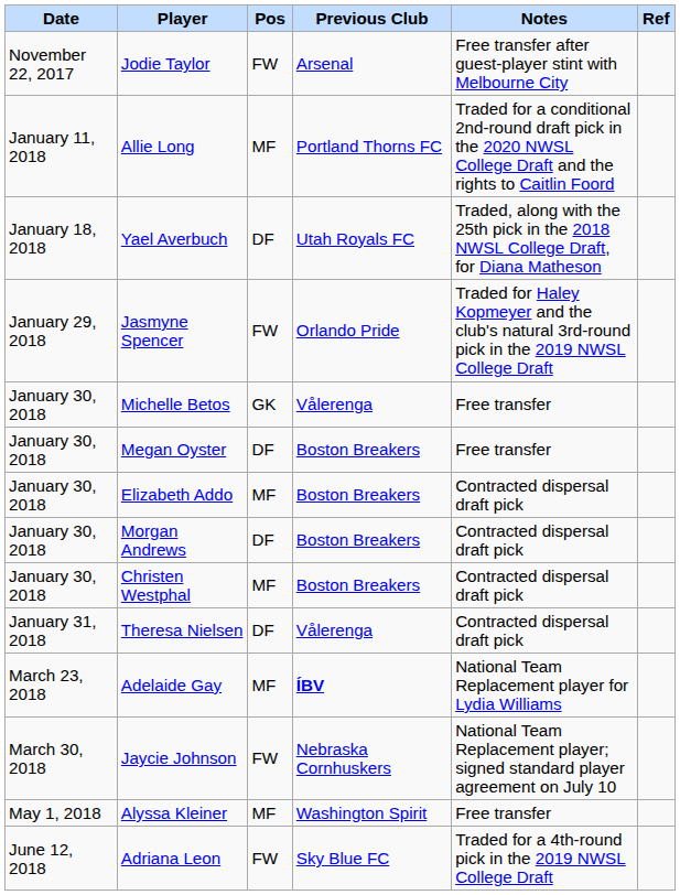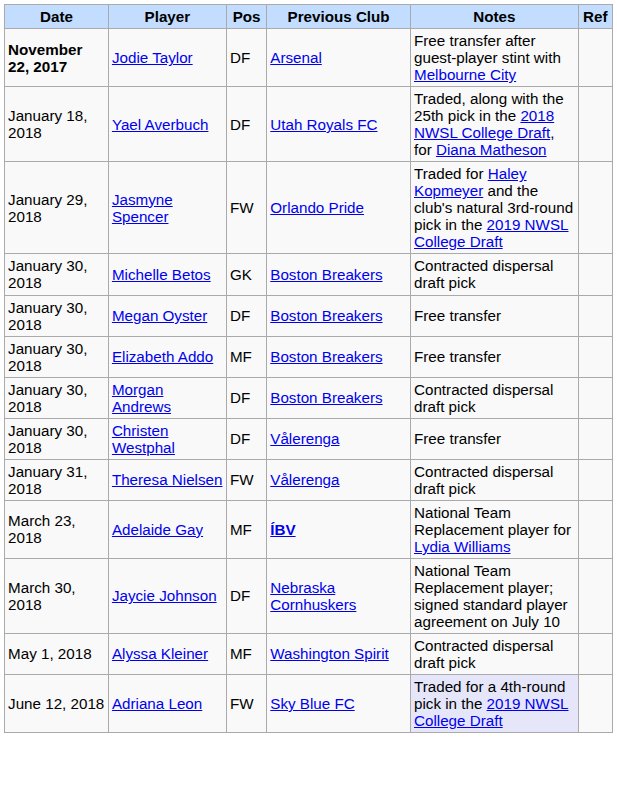 <table class="wikitable" style="text-align:left; font-size:95%;">
 <tr>
 <th style="background:#c2ddff; width:125px;">Date</th>
 <th style="background:#c2ddff; width:170px;">Player</th>
 <th style="background:#c2ddff; width:40px;">Pos</th>
 <th style="background:#c2ddff; width:200px;">Previous Club</th>
 <th style="background:#c2ddff; width:250px;">Notes</th>
 <th style="background:#c2ddff; width:30px;">Ref</th>
 </tr>
 <tr>
-<td>November 22, 2017</td>
+<td><strong>November 22, 2017</strong></td>
 <td> <a href='#'>Jodie Taylor</a></td>
-<td>FW</td>
+<td>DF</td>
 <td> <a href='#'>Arsenal</a></td>
 <td>Free transfer after guest-player stint with <a href='#'>Melbourne City</a></td>
-<td></td>
-</tr>
-<tr>
-<td>January 11, 2018</td>
-<td> <a href='#'>Allie Long</a></td>
-<td>MF</td>
-<td> <a href='#'>Portland Thorns FC</a></td>
-<td>Traded for a conditional 2nd-round draft pick in the <a href='#'>2020 NWSL College Draft</a> and the rights to <a href='#'>Caitlin Foord</a></td>
 <td></td>
 </tr>
 <tr>
 <td>January 18, 2018</td>
 <td> <a href='#'>Yael Averbuch</a></td>
 <td>DF</td>
 <td> <a href='#'>Utah Royals FC</a></td>
 <td>Traded, along with the 25th pick in the <a href='#'>2018 NWSL College Draft</a>, for <a href='#'>Diana Matheson</a></td>
 <td></td>
 </tr>
 <tr>
 <td>January 29, 2018</td>
 <td> <a href='#'>Jasmyne Spencer</a></td>
 <td>FW</td>
 <td> <a href='#'>Orlando Pride</a></td>
 <td>Traded for <a href='#'>Haley Kopmeyer</a> and the club's natural 3rd-round pick in the <a href='#'>2019 NWSL College Draft</a></td>
 <td></td>
 </tr>
 <tr>
 <td>January 30, 2018</td>
 <td> <a href='#'>Michelle Betos</a></td>
 <td>GK</td>
-<td> <a href='#'>Vålerenga</a></td>
-<td>Free transfer</td>
+<td> <a href='#'>Boston Breakers</a></td>
+<td>Contracted dispersal draft pick</td>
 <td></td>
 </tr>
 <tr>
 <td>January 30, 2018</td>
 <td> <a href='#'>Megan Oyster</a></td>
 <td>DF</td>
 <td> <a href='#'>Boston Breakers</a></td>
 <td>Free transfer</td>
 <td></td>
 </tr>
 <tr>
 <td>January 30, 2018</td>
 <td> <a href='#'>Elizabeth Addo</a></td>
 <td>MF</td>
 <td> <a href='#'>Boston Breakers</a></td>
-<td>Contracted dispersal draft pick</td>
+<td>Free transfer</td>
 <td></td>
 </tr>
 <tr>
 <td>January 30, 2018</td>
 <td> <a href='#'>Morgan Andrews</a></td>
 <td>DF</td>
 <td> <a href='#'>Boston Breakers</a></td>
 <td>Contracted dispersal draft pick</td>
 <td></td>
 </tr>
 <tr>
 <td>January 30, 2018</td>
 <td> <a href='#'>Christen Westphal</a></td>
-<td>MF</td>
-<td> <a href='#'>Boston Breakers</a></td>
-<td>Contracted dispersal draft pick</td>
+<td>DF</td>
+<td> <a href='#'>Vålerenga</a></td>
+<td>Free transfer</td>
 <td></td>
 </tr>
 <tr>
 <td>January 31, 2018</td>
 <td> <a href='#'>Theresa Nielsen</a></td>
-<td>DF</td>
+<td>FW</td>
 <td> <a href='#'>Vålerenga</a></td>
 <td>Contracted dispersal draft pick</td>
 <td></td>
 </tr>
 <tr>
 <td>March 23, 2018</td>
 <td> <a href='#'>Adelaide Gay</a></td>
 <td>MF</td>
 <td><strong> <a href='#'>ÍBV</a></strong></td>
 <td>National Team Replacement player for <a href='#'>Lydia Williams</a></td>
 <td></td>
 </tr>
 <tr>
 <td>March 30, 2018</td>
 <td> <a href='#'>Jaycie Johnson</a></td>
-<td>FW</td>
+<td>DF</td>
 <td> <a href='#'>Nebraska Cornhuskers</a></td>
 <td>National Team Replacement player; signed standard player agreement on July 10</td>
 <td></td>
 </tr>
 <tr>
 <td>May 1, 2018</td>
 <td> <a href='#'>Alyssa Kleiner</a></td>
 <td>MF</td>
 <td> <a href='#'>Washington Spirit</a></td>
-<td>Free transfer</td>
+<td>Contracted dispersal draft pick</td>
 <td></td>
 </tr>
 <tr>
 <td>June 12, 2018</td>
 <td> <a href='#'>Adriana Leon</a></td>
 <td>FW</td>
 <td> <a href='#'>Sky Blue FC</a></td>
-<td>Traded for a 4th-round pick in the <a href='#'>2019 NWSL College Draft</a></td>
+<td style="background: lavender;">Traded for a 4th-round pick in the <a href='#'>2019 NWSL College Draft</a></td>
 <td></td>
 </tr>
 </table>
